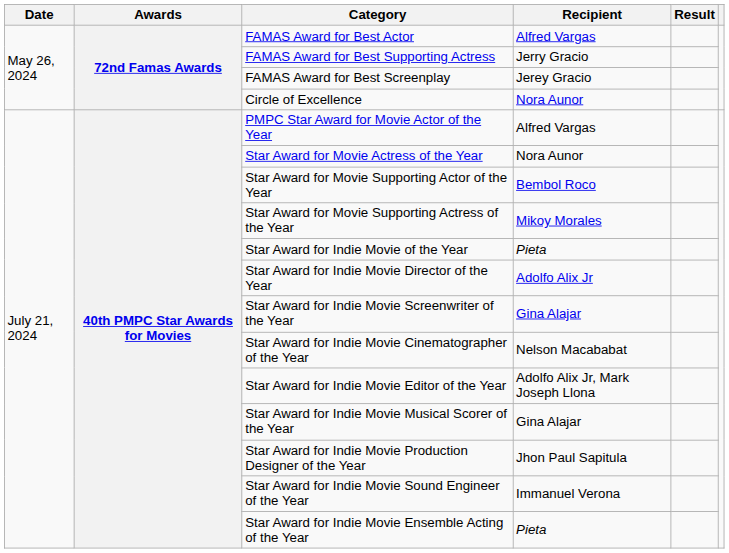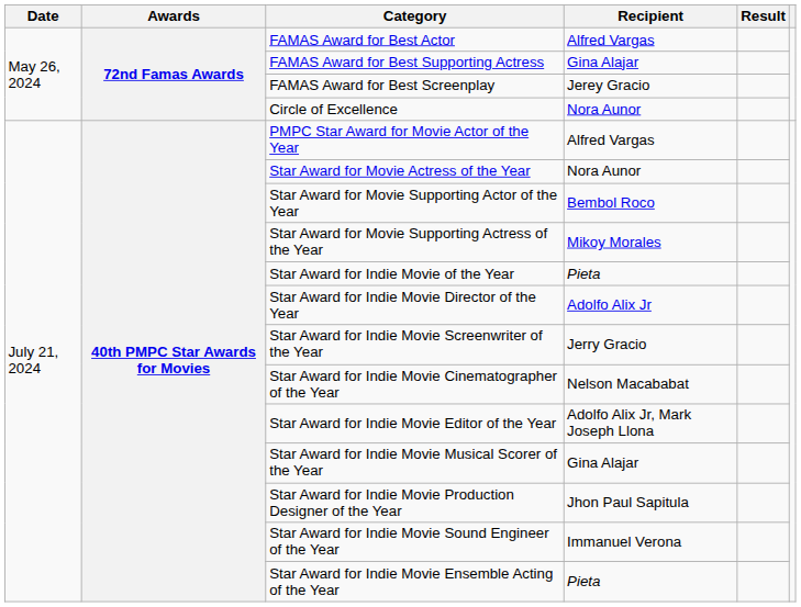 <table class="wikitable sortable plainrowheaders">
 <tr>
 <th>Date</th>
 <th>Awards</th>
 <th>Category</th>
 <th>Recipient</th>
 <th>Result</th>
 <th scope="col" class="unsortable"></th>
 </tr>
 <tr>
 <td rowspan="4">May 26, 2024</td>
 <th scope="row" rowspan="4"><a href='#'>72nd Famas Awards</a></th>
 <td><a href='#'>FAMAS Award for Best Actor</a></td>
 <td><a href='#'>Alfred Vargas</a></td>
 <td></td>
 <td rowspan="4"></td>
 </tr>
 <tr>
 <td><a href='#'>FAMAS Award for Best Supporting Actress</a></td>
-<td>Jerry Gracio</td>
+<td><a href='#'>Gina Alajar</a></td>
 <td></td>
 </tr>
 <tr>
 <td>FAMAS Award for Best Screenplay</td>
 <td>Jerey Gracio</td>
 <td></td>
 </tr>
 <tr>
 <td>Circle of Excellence</td>
 <td><a href='#'>Nora Aunor</a></td>
 <td></td>
 </tr>
 <tr>
 <td rowspan="13">July 21, 2024</td>
 <th scope="row" rowspan="13"><a href='#'>40th PMPC Star Awards for Movies</a></th>
 <td><a href='#'>PMPC Star Award for Movie Actor of the Year</a></td>
 <td>Alfred Vargas</td>
 <td></td>
 <td rowspan="13"></td>
 </tr>
 <tr>
 <td><a href='#'>Star Award for Movie Actress of the Year</a></td>
 <td>Nora Aunor</td>
 <td></td>
 </tr>
 <tr>
 <td>Star Award for Movie Supporting Actor of the Year</td>
 <td><a href='#'>Bembol Roco</a></td>
 <td></td>
 </tr>
 <tr>
 <td>Star Award for Movie Supporting Actress of the Year</td>
 <td><a href='#'>Mikoy Morales</a></td>
 <td></td>
 </tr>
 <tr>
 <td>Star Award for Indie Movie of the Year</td>
 <td><em>Pieta</em></td>
 <td></td>
 </tr>
 <tr>
 <td>Star Award for Indie Movie Director of the Year</td>
 <td><a href='#'>Adolfo Alix Jr</a></td>
 <td></td>
 </tr>
 <tr>
 <td>Star Award for Indie Movie Screenwriter of the Year</td>
-<td><a href='#'>Gina Alajar</a></td>
+<td>Jerry Gracio</td>
 <td></td>
 </tr>
 <tr>
 <td>Star Award for Indie Movie Cinematographer of the Year</td>
 <td>Nelson Macababat</td>
 <td></td>
 </tr>
 <tr>
 <td>Star Award for Indie Movie Editor of the Year</td>
 <td>Adolfo Alix Jr, Mark Joseph Llona</td>
 <td></td>
 </tr>
 <tr>
 <td>Star Award for Indie Movie Musical Scorer of the Year</td>
 <td>Gina Alajar</td>
 <td></td>
 </tr>
 <tr>
 <td>Star Award for Indie Movie Production Designer of the Year</td>
 <td>Jhon Paul Sapitula</td>
 <td></td>
 </tr>
 <tr>
 <td>Star Award for Indie Movie Sound Engineer of the Year</td>
 <td>Immanuel Verona</td>
 <td></td>
 </tr>
 <tr>
 <td>Star Award for Indie Movie Ensemble Acting of the Year</td>
 <td><em>Pieta</em></td>
 <td></td>
 </tr>
 </table>
